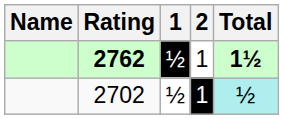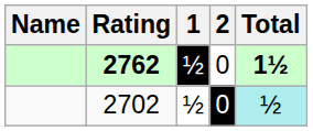 <table class="wikitable">
 <tr>
 <th>Name</th>
 <th>Rating</th>
 <th>1</th>
 <th>2</th>
 <th>Total</th>
 </tr>
 <tr align=center style="background:#ccffcc;">
 <td align=left></td>
 <td><strong>2762</strong></td>
 <td style="background:black; color:white">½</td>
-<td style="background:white; color:black">1</td>
+<td style="background:white; color:black">0</td>
 <td><strong>1½</strong></td>
 </tr>
 <tr align=center>
 <td align=left></td>
 <td>2702</td>
 <td style="background:white; color:black">½</td>
-<td style="background:black; color:white">1</td>
+<td style="background:black; color:white">0</td>
 <td style="background: paleturquoise;">½</td>
 </tr>
 </table>
